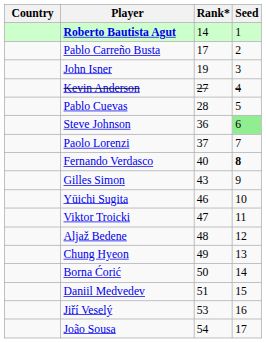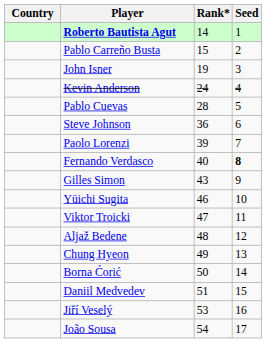 <table class="sortable wikitable">
 <tr>
 <th width="70">Country</th>
 <th width="175">Player</th>
 <th>Rank*</th>
 <th>Seed</th>
 </tr>
 <tr style="background:#cfc;">
 <td></td>
 <td><strong><a href='#'>Roberto Bautista Agut</a></strong></td>
 <td>14</td>
 <td>1</td>
 </tr>
 <tr>
 <td></td>
 <td><a href='#'>Pablo Carreño Busta</a></td>
-<td>17</td>
+<td>15</td>
 <td>2</td>
 </tr>
 <tr>
 <td></td>
 <td><a href='#'>John Isner</a></td>
 <td>19</td>
 <td>3</td>
 </tr>
 <tr>
 <td><s></s></td>
 <td><s><a href='#'>Kevin Anderson</a></s></td>
-<td><s>27</s></td>
+<td><s>24</s></td>
 <td><s>4</s></td>
 </tr>
 <tr>
 <td></td>
 <td><a href='#'>Pablo Cuevas</a></td>
 <td>28</td>
 <td>5</td>
 </tr>
 <tr>
 <td></td>
 <td><a href='#'>Steve Johnson</a></td>
 <td>36</td>
-<td style="background: lightgreen;">6</td>
+<td>6</td>
 </tr>
 <tr>
 <td></td>
 <td><a href='#'>Paolo Lorenzi</a></td>
-<td>37</td>
+<td>39</td>
 <td>7</td>
 </tr>
 <tr>
 <td></td>
 <td><a href='#'>Fernando Verdasco</a></td>
 <td>40</td>
 <td><strong>8</strong></td>
 </tr>
 <tr>
 <td></td>
 <td><a href='#'>Gilles Simon</a></td>
 <td>43</td>
 <td>9</td>
 </tr>
 <tr>
 <td></td>
 <td><a href='#'>Yūichi Sugita</a></td>
 <td>46</td>
 <td>10</td>
 </tr>
 <tr>
 <td></td>
 <td><a href='#'>Viktor Troicki</a></td>
 <td>47</td>
 <td>11</td>
 </tr>
 <tr>
 <td></td>
 <td><a href='#'>Aljaž Bedene</a></td>
 <td>48</td>
 <td>12</td>
 </tr>
 <tr>
 <td></td>
 <td><a href='#'>Chung Hyeon</a></td>
 <td>49</td>
 <td>13</td>
 </tr>
 <tr>
 <td></td>
 <td><a href='#'>Borna Ćorić</a></td>
 <td>50</td>
 <td>14</td>
 </tr>
 <tr>
 <td></td>
 <td><a href='#'>Daniil Medvedev</a></td>
 <td>51</td>
 <td>15</td>
 </tr>
 <tr>
 <td></td>
 <td><a href='#'>Jiří Veselý</a></td>
 <td>53</td>
 <td>16</td>
 </tr>
 <tr>
 <td></td>
 <td><a href='#'>João Sousa</a></td>
 <td>54</td>
 <td>17</td>
 </tr>
 </table>
